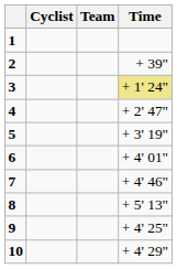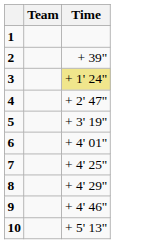 <table class="wikitable">
 <tr>
 <th></th>
-<th>Cyclist</th>
 <th>Team</th>
 <th>Time</th>
 </tr>
 <tr>
 <td><strong>1</strong></td>
-<td> </td>
 <td></td>
 <td align="right"></td>
 </tr>
 <tr>
 <td><strong>2</strong></td>
 <td></td>
-<td></td>
 <td align="right">+ 39"</td>
 </tr>
 <tr>
 <td><strong>3</strong></td>
-<td></td>
 <td></td>
 <td align="right" style="background: khaki;">+ 1' 24"</td>
 </tr>
 <tr>
 <td><strong>4</strong></td>
 <td></td>
-<td></td>
 <td align="right">+ 2' 47"</td>
 </tr>
 <tr>
 <td><strong>5</strong></td>
-<td></td>
 <td></td>
 <td align="right">+ 3' 19"</td>
 </tr>
 <tr>
 <td><strong>6</strong></td>
 <td></td>
-<td></td>
 <td align="right">+ 4' 01"</td>
 </tr>
 <tr>
 <td><strong>7</strong></td>
 <td></td>
+<td align="right">+ 4' 25"</td>
+</tr>
+<tr>
+<td><strong>8</strong></td>
+<td></td>
+<td align="right">+ 4' 29"</td>
+</tr>
+<tr>
+<td><strong>9</strong></td>
 <td></td>
 <td align="right">+ 4' 46"</td>
 </tr>
 <tr>
-<td><strong>8</strong></td>
-<td></td>
+<td><strong>10</strong></td>
 <td></td>
 <td align="right">+ 5' 13"</td>
 </tr>
-<tr>
-<td><strong>9</strong></td>
-<td></td>
-<td></td>
-<td align="right">+ 4' 25"</td>
-</tr>
-<tr>
-<td><strong>10</strong></td>
-<td></td>
-<td></td>
-<td align="right">+ 4' 29"</td>
-</tr>
 </table>
